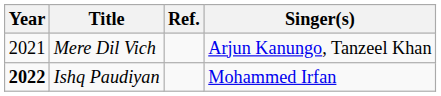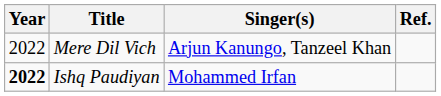 <table class="wikitable">
 <tr>
 <th>Year</th>
 <th>Title</th>
+<th>Singer(s)</th>
 <th>Ref.</th>
-<th>Singer(s)</th>
 </tr>
 <tr>
-<td>2021</td>
+<td>2022</td>
 <td><em>Mere Dil Vich</em></td>
+<td><a href='#'>Arjun Kanungo</a>, Tanzeel Khan</td>
 <td></td>
-<td><a href='#'>Arjun Kanungo</a>, Tanzeel Khan</td>
 </tr>
 <tr>
 <td><strong>2022</strong></td>
 <td><em>Ishq Paudiyan</em></td>
+<td><a href='#'>Mohammed Irfan</a></td>
 <td></td>
-<td><a href='#'>Mohammed Irfan</a></td>
 </tr>
 </table>
